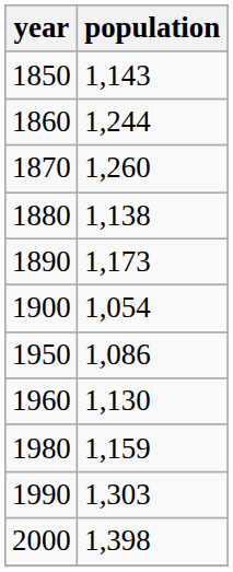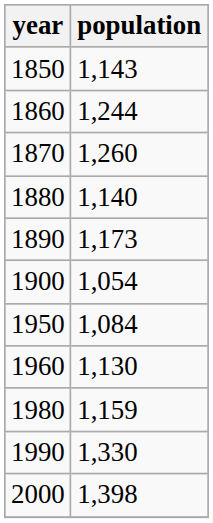 <table class="wikitable">
 <tr>
 <th>year</th>
 <th>population</th>
 </tr>
 <tr>
 <td>1850</td>
 <td>1,143</td>
 </tr>
 <tr>
 <td>1860</td>
 <td>1,244</td>
 </tr>
 <tr>
 <td>1870</td>
 <td>1,260</td>
 </tr>
 <tr>
 <td>1880</td>
-<td>1,138</td>
+<td>1,140</td>
 </tr>
 <tr>
 <td>1890</td>
 <td>1,173</td>
 </tr>
 <tr>
 <td>1900</td>
 <td>1,054</td>
 </tr>
 <tr>
 <td>1950</td>
-<td>1,086</td>
+<td>1,084</td>
 </tr>
 <tr>
 <td>1960</td>
 <td>1,130</td>
 </tr>
 <tr>
 <td>1980</td>
 <td>1,159</td>
 </tr>
 <tr>
 <td>1990</td>
-<td>1,303</td>
+<td>1,330</td>
 </tr>
 <tr>
 <td>2000</td>
 <td>1,398</td>
 </tr>
 <tr>
 </tr>
 </table>
